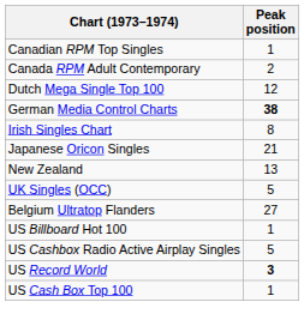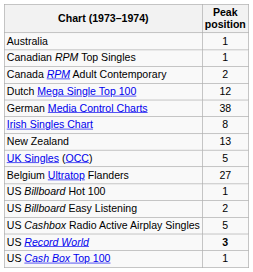 <table class="wikitable sortable">
 <tr>
 <th>Chart (1973–1974)</th>
 <th>Peak<br>position</th>
+</tr>
+<tr>
+<td>Australia</td>
+<td style="text-align:center;">1</td>
 </tr>
 <tr>
 <td>Canadian <em>RPM</em> Top Singles</td>
 <td style="text-align:center;">1</td>
 </tr>
 <tr>
 <td>Canada <em><a href='#'>RPM</a></em> Adult Contemporary</td>
 <td style="text-align:center;">2</td>
 </tr>
 <tr>
 <td>Dutch <a href='#'>Mega Single Top 100</a></td>
 <td style="text-align:center;">12</td>
 </tr>
 <tr>
 <td>German <a href='#'>Media Control Charts</a></td>
-<td align=center><strong>38</strong></td>
+<td align=center>38</td>
 </tr>
 <tr>
 <td><a href='#'>Irish Singles Chart</a></td>
 <td align=center>8</td>
-</tr>
-<tr>
-<td>Japanese <a href='#'>Oricon</a> Singles</td>
-<td style="text-align:center;">21</td>
 </tr>
 <tr>
 <td>New Zealand</td>
 <td style="text-align:center;">13</td>
 </tr>
 <tr>
 <td><a href='#'>UK Singles</a> (<a href='#'>OCC</a>)</td>
 <td style="text-align:center;">5</td>
 </tr>
 <tr>
 <td>Belgium <a href='#'>Ultratop</a> Flanders</td>
 <td style="text-align:center;">27</td>
 </tr>
 <tr>
 <td>US <em>Billboard</em> Hot 100</td>
 <td style="text-align:center;">1</td>
 </tr>
 <tr>
+<td>US <em>Billboard</em> Easy Listening</td>
+<td style="text-align:center;">2</td>
+</tr>
+<tr>
 <td>US <em>Cashbox</em> Radio Active Airplay Singles</td>
 <td style="text-align:center;">5</td>
 </tr>
 <tr>
 <td>US <em><a href='#'>Record World</a></em></td>
 <td style="text-align:center;"><strong>3</strong></td>
 </tr>
 <tr>
 <td align="left">US <a href='#'><em>Cash Box</em> Top 100</a></td>
 <td align="center">1</td>
 </tr>
 </table>
